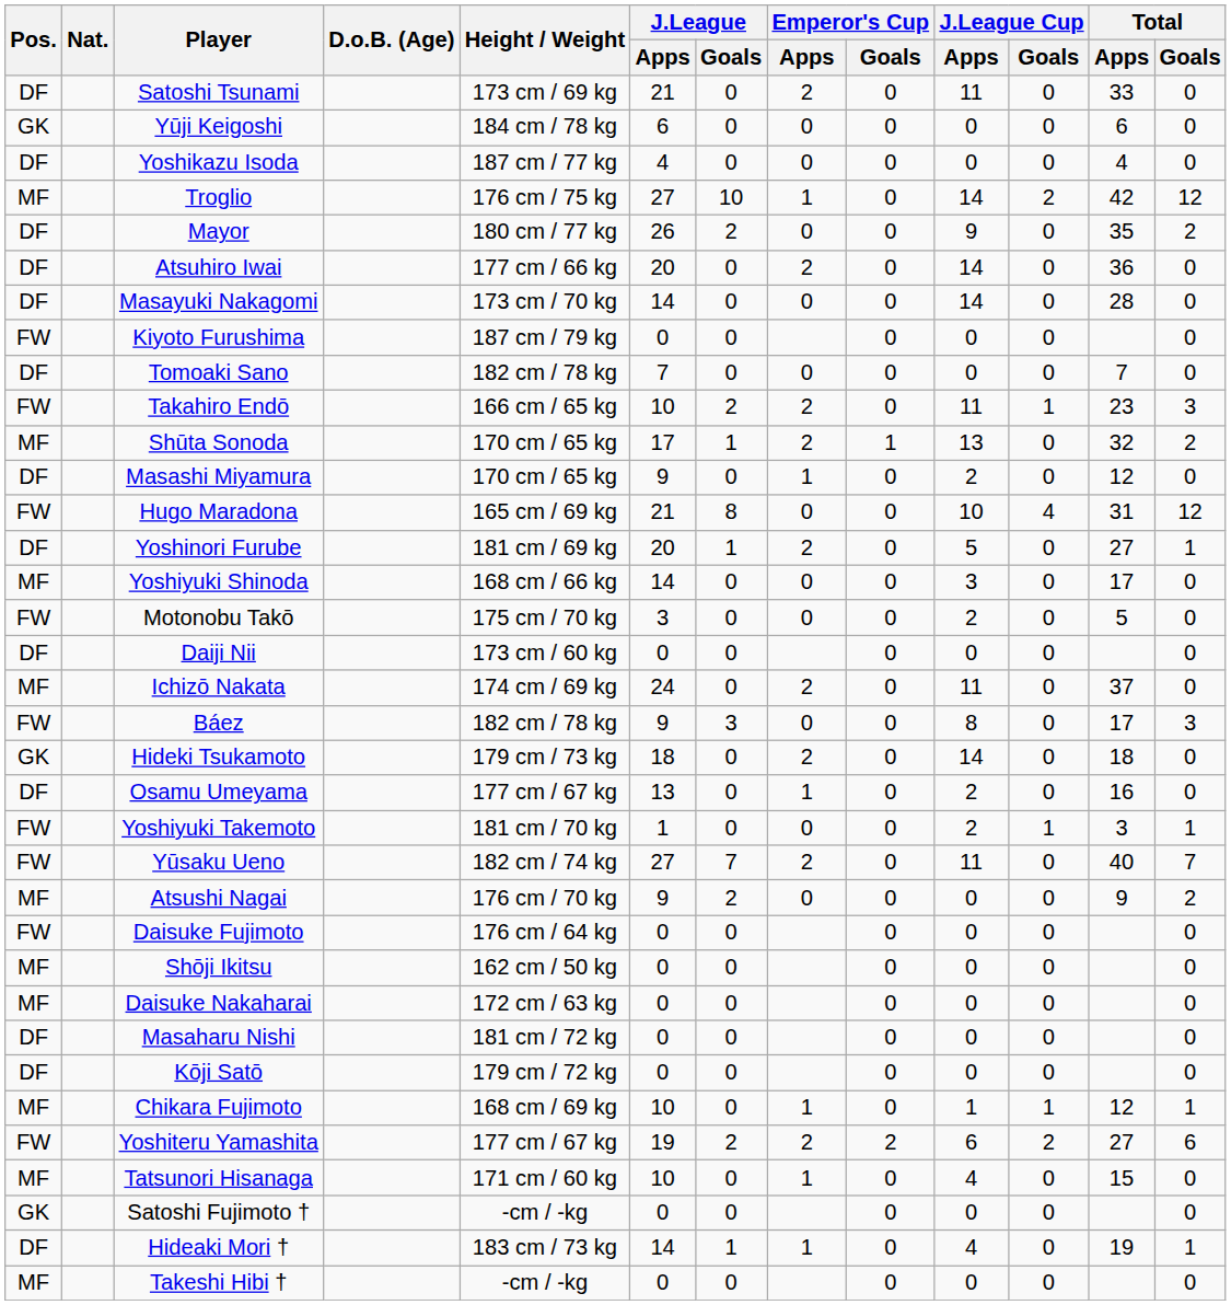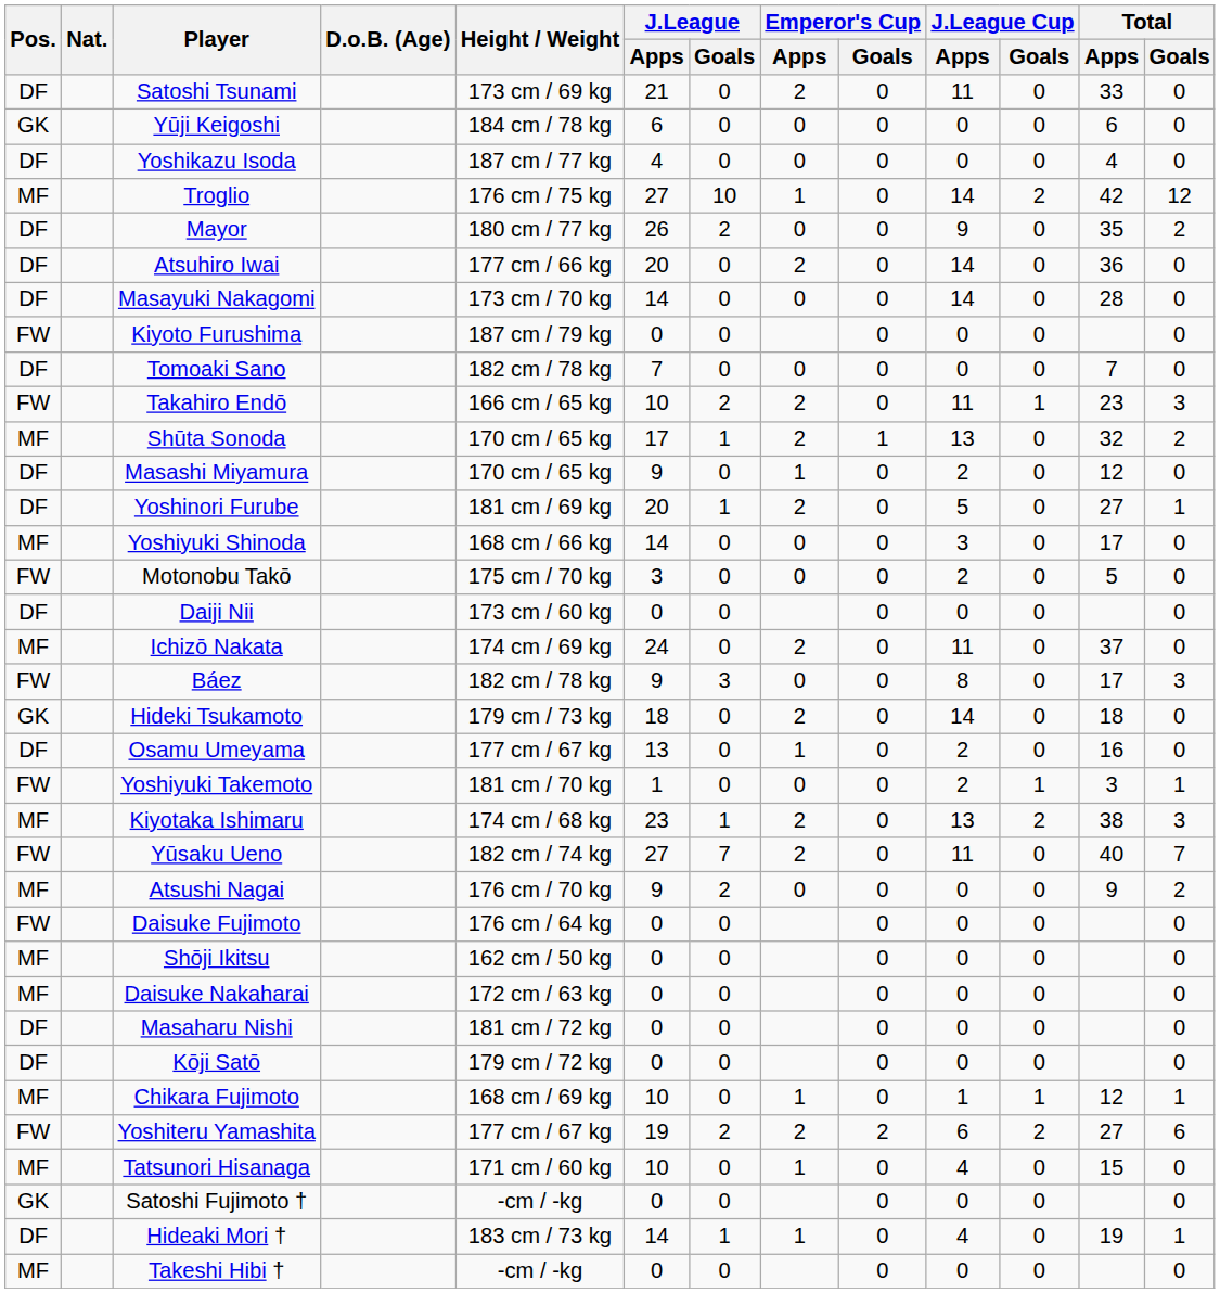 <table class="wikitable" style="text-align:center;">
 <tr>
 <th rowspan="2">Pos.</th>
 <th rowspan="2">Nat.</th>
 <th rowspan="2">Player</th>
 <th rowspan="2">D.o.B. (Age)</th>
 <th rowspan="2">Height / Weight</th>
 <th colspan="2"><a href='#'>J.League</a></th>
 <th colspan="2"><a href='#'>Emperor's Cup</a></th>
 <th colspan="2"><a href='#'>J.League Cup</a></th>
 <th colspan="2">Total</th>
 </tr>
 <tr>
 <th>Apps</th>
 <th>Goals</th>
 <th>Apps</th>
 <th>Goals</th>
 <th>Apps</th>
 <th>Goals</th>
 <th>Apps</th>
 <th>Goals</th>
 </tr>
 <tr>
 <td>DF</td>
 <td></td>
 <td><a href='#'>Satoshi Tsunami</a></td>
 <td></td>
 <td>173 cm / 69 kg</td>
 <td>21</td>
 <td>0</td>
 <td>2</td>
 <td>0</td>
 <td>11</td>
 <td>0</td>
 <td>33</td>
 <td>0</td>
 </tr>
 <tr>
 <td>GK</td>
 <td></td>
 <td><a href='#'>Yūji Keigoshi</a></td>
 <td></td>
 <td>184 cm / 78 kg</td>
 <td>6</td>
 <td>0</td>
 <td>0</td>
 <td>0</td>
 <td>0</td>
 <td>0</td>
 <td>6</td>
 <td>0</td>
 </tr>
 <tr>
 <td>DF</td>
 <td></td>
 <td><a href='#'>Yoshikazu Isoda</a></td>
 <td></td>
 <td>187 cm / 77 kg</td>
 <td>4</td>
 <td>0</td>
 <td>0</td>
 <td>0</td>
 <td>0</td>
 <td>0</td>
 <td>4</td>
 <td>0</td>
 </tr>
 <tr>
 <td>MF</td>
 <td></td>
 <td><a href='#'>Troglio</a></td>
 <td></td>
 <td>176 cm / 75 kg</td>
 <td>27</td>
 <td>10</td>
 <td>1</td>
 <td>0</td>
 <td>14</td>
 <td>2</td>
 <td>42</td>
 <td>12</td>
 </tr>
 <tr>
 <td>DF</td>
 <td></td>
 <td><a href='#'>Mayor</a></td>
 <td></td>
 <td>180 cm / 77 kg</td>
 <td>26</td>
 <td>2</td>
 <td>0</td>
 <td>0</td>
 <td>9</td>
 <td>0</td>
 <td>35</td>
 <td>2</td>
 </tr>
 <tr>
 <td>DF</td>
 <td></td>
 <td><a href='#'>Atsuhiro Iwai</a></td>
 <td></td>
 <td>177 cm / 66 kg</td>
 <td>20</td>
 <td>0</td>
 <td>2</td>
 <td>0</td>
 <td>14</td>
 <td>0</td>
 <td>36</td>
 <td>0</td>
 </tr>
 <tr>
 <td>DF</td>
 <td></td>
 <td><a href='#'>Masayuki Nakagomi</a></td>
 <td></td>
 <td>173 cm / 70 kg</td>
 <td>14</td>
 <td>0</td>
 <td>0</td>
 <td>0</td>
 <td>14</td>
 <td>0</td>
 <td>28</td>
 <td>0</td>
 </tr>
 <tr>
 <td>FW</td>
 <td></td>
 <td><a href='#'>Kiyoto Furushima</a></td>
 <td></td>
 <td>187 cm / 79 kg</td>
 <td>0</td>
 <td>0</td>
 <td></td>
 <td>0</td>
 <td>0</td>
 <td>0</td>
 <td></td>
 <td>0</td>
 </tr>
 <tr>
 <td>DF</td>
 <td></td>
 <td><a href='#'>Tomoaki Sano</a></td>
 <td></td>
 <td>182 cm / 78 kg</td>
 <td>7</td>
 <td>0</td>
 <td>0</td>
 <td>0</td>
 <td>0</td>
 <td>0</td>
 <td>7</td>
 <td>0</td>
 </tr>
 <tr>
 <td>FW</td>
 <td></td>
 <td><a href='#'>Takahiro Endō</a></td>
 <td></td>
 <td>166 cm / 65 kg</td>
 <td>10</td>
 <td>2</td>
 <td>2</td>
 <td>0</td>
 <td>11</td>
 <td>1</td>
 <td>23</td>
 <td>3</td>
 </tr>
 <tr>
 <td>MF</td>
 <td></td>
 <td><a href='#'>Shūta Sonoda</a></td>
 <td></td>
 <td>170 cm / 65 kg</td>
 <td>17</td>
 <td>1</td>
 <td>2</td>
 <td>1</td>
 <td>13</td>
 <td>0</td>
 <td>32</td>
 <td>2</td>
 </tr>
 <tr>
 <td>DF</td>
 <td></td>
 <td><a href='#'>Masashi Miyamura</a></td>
 <td></td>
 <td>170 cm / 65 kg</td>
 <td>9</td>
 <td>0</td>
 <td>1</td>
 <td>0</td>
 <td>2</td>
 <td>0</td>
 <td>12</td>
 <td>0</td>
 </tr>
 <tr>
-<td>FW</td>
-<td></td>
-<td><a href='#'>Hugo Maradona</a></td>
-<td></td>
-<td>165 cm / 69 kg</td>
-<td>21</td>
-<td>8</td>
-<td>0</td>
-<td>0</td>
-<td>10</td>
-<td>4</td>
-<td>31</td>
-<td>12</td>
-</tr>
-<tr>
 <td>DF</td>
 <td></td>
 <td><a href='#'>Yoshinori Furube</a></td>
 <td></td>
 <td>181 cm / 69 kg</td>
 <td>20</td>
 <td>1</td>
 <td>2</td>
 <td>0</td>
 <td>5</td>
 <td>0</td>
 <td>27</td>
 <td>1</td>
 </tr>
 <tr>
 <td>MF</td>
 <td></td>
 <td><a href='#'>Yoshiyuki Shinoda</a></td>
 <td></td>
 <td>168 cm / 66 kg</td>
 <td>14</td>
 <td>0</td>
 <td>0</td>
 <td>0</td>
 <td>3</td>
 <td>0</td>
 <td>17</td>
 <td>0</td>
 </tr>
 <tr>
 <td>FW</td>
 <td></td>
 <td>Motonobu Takō</td>
 <td></td>
 <td>175 cm / 70 kg</td>
 <td>3</td>
 <td>0</td>
 <td>0</td>
 <td>0</td>
 <td>2</td>
 <td>0</td>
 <td>5</td>
 <td>0</td>
 </tr>
 <tr>
 <td>DF</td>
 <td></td>
 <td><a href='#'>Daiji Nii</a></td>
 <td></td>
 <td>173 cm / 60 kg</td>
 <td>0</td>
 <td>0</td>
 <td></td>
 <td>0</td>
 <td>0</td>
 <td>0</td>
 <td></td>
 <td>0</td>
 </tr>
 <tr>
 <td>MF</td>
 <td></td>
 <td><a href='#'>Ichizō Nakata</a></td>
 <td></td>
 <td>174 cm / 69 kg</td>
 <td>24</td>
 <td>0</td>
 <td>2</td>
 <td>0</td>
 <td>11</td>
 <td>0</td>
 <td>37</td>
 <td>0</td>
 </tr>
 <tr>
 <td>FW</td>
 <td></td>
 <td><a href='#'>Báez</a></td>
 <td></td>
 <td>182 cm / 78 kg</td>
 <td>9</td>
 <td>3</td>
 <td>0</td>
 <td>0</td>
 <td>8</td>
 <td>0</td>
 <td>17</td>
 <td>3</td>
 </tr>
 <tr>
 <td>GK</td>
 <td></td>
 <td><a href='#'>Hideki Tsukamoto</a></td>
 <td></td>
 <td>179 cm / 73 kg</td>
 <td>18</td>
 <td>0</td>
 <td>2</td>
 <td>0</td>
 <td>14</td>
 <td>0</td>
 <td>18</td>
 <td>0</td>
 </tr>
 <tr>
 <td>DF</td>
 <td></td>
 <td><a href='#'>Osamu Umeyama</a></td>
 <td></td>
 <td>177 cm / 67 kg</td>
 <td>13</td>
 <td>0</td>
 <td>1</td>
 <td>0</td>
 <td>2</td>
 <td>0</td>
 <td>16</td>
 <td>0</td>
 </tr>
 <tr>
 <td>FW</td>
 <td></td>
 <td><a href='#'>Yoshiyuki Takemoto</a></td>
 <td></td>
 <td>181 cm / 70 kg</td>
 <td>1</td>
 <td>0</td>
 <td>0</td>
 <td>0</td>
 <td>2</td>
 <td>1</td>
 <td>3</td>
 <td>1</td>
+</tr>
+<tr>
+<td>MF</td>
+<td></td>
+<td><a href='#'>Kiyotaka Ishimaru</a></td>
+<td></td>
+<td>174 cm / 68 kg</td>
+<td>23</td>
+<td>1</td>
+<td>2</td>
+<td>0</td>
+<td>13</td>
+<td>2</td>
+<td>38</td>
+<td>3</td>
 </tr>
 <tr>
 <td>FW</td>
 <td></td>
 <td><a href='#'>Yūsaku Ueno</a></td>
 <td></td>
 <td>182 cm / 74 kg</td>
 <td>27</td>
 <td>7</td>
 <td>2</td>
 <td>0</td>
 <td>11</td>
 <td>0</td>
 <td>40</td>
 <td>7</td>
 </tr>
 <tr>
 <td>MF</td>
 <td></td>
 <td><a href='#'>Atsushi Nagai</a></td>
 <td></td>
 <td>176 cm / 70 kg</td>
 <td>9</td>
 <td>2</td>
 <td>0</td>
 <td>0</td>
 <td>0</td>
 <td>0</td>
 <td>9</td>
 <td>2</td>
 </tr>
 <tr>
 <td>FW</td>
 <td></td>
 <td><a href='#'>Daisuke Fujimoto</a></td>
 <td></td>
 <td>176 cm / 64 kg</td>
 <td>0</td>
 <td>0</td>
 <td></td>
 <td>0</td>
 <td>0</td>
 <td>0</td>
 <td></td>
 <td>0</td>
 </tr>
 <tr>
 <td>MF</td>
 <td></td>
 <td><a href='#'>Shōji Ikitsu</a></td>
 <td></td>
 <td>162 cm / 50 kg</td>
 <td>0</td>
 <td>0</td>
 <td></td>
 <td>0</td>
 <td>0</td>
 <td>0</td>
 <td></td>
 <td>0</td>
 </tr>
 <tr>
 <td>MF</td>
 <td></td>
 <td><a href='#'>Daisuke Nakaharai</a></td>
 <td></td>
 <td>172 cm / 63 kg</td>
 <td>0</td>
 <td>0</td>
 <td></td>
 <td>0</td>
 <td>0</td>
 <td>0</td>
 <td></td>
 <td>0</td>
 </tr>
 <tr>
 <td>DF</td>
 <td></td>
 <td><a href='#'>Masaharu Nishi</a></td>
 <td></td>
 <td>181 cm / 72 kg</td>
 <td>0</td>
 <td>0</td>
 <td></td>
 <td>0</td>
 <td>0</td>
 <td>0</td>
 <td></td>
 <td>0</td>
 </tr>
 <tr>
 <td>DF</td>
 <td></td>
 <td><a href='#'>Kōji Satō</a></td>
 <td></td>
 <td>179 cm / 72 kg</td>
 <td>0</td>
 <td>0</td>
 <td></td>
 <td>0</td>
 <td>0</td>
 <td>0</td>
 <td></td>
 <td>0</td>
 </tr>
 <tr>
 <td>MF</td>
 <td></td>
 <td><a href='#'>Chikara Fujimoto</a></td>
 <td></td>
 <td>168 cm / 69 kg</td>
 <td>10</td>
 <td>0</td>
 <td>1</td>
 <td>0</td>
 <td>1</td>
 <td>1</td>
 <td>12</td>
 <td>1</td>
 </tr>
 <tr>
 <td>FW</td>
 <td></td>
 <td><a href='#'>Yoshiteru Yamashita</a></td>
 <td></td>
 <td>177 cm / 67 kg</td>
 <td>19</td>
 <td>2</td>
 <td>2</td>
 <td>2</td>
 <td>6</td>
 <td>2</td>
 <td>27</td>
 <td>6</td>
 </tr>
 <tr>
 <td>MF</td>
 <td></td>
 <td><a href='#'>Tatsunori Hisanaga</a></td>
 <td></td>
 <td>171 cm / 60 kg</td>
 <td>10</td>
 <td>0</td>
 <td>1</td>
 <td>0</td>
 <td>4</td>
 <td>0</td>
 <td>15</td>
 <td>0</td>
 </tr>
 <tr>
 <td>GK</td>
 <td></td>
 <td>Satoshi Fujimoto †</td>
 <td></td>
 <td>-cm / -kg</td>
 <td>0</td>
 <td>0</td>
 <td></td>
 <td>0</td>
 <td>0</td>
 <td>0</td>
 <td></td>
 <td>0</td>
 </tr>
 <tr>
 <td>DF</td>
 <td></td>
 <td><a href='#'>Hideaki Mori</a> †</td>
 <td></td>
 <td>183 cm / 73 kg</td>
 <td>14</td>
 <td>1</td>
 <td>1</td>
 <td>0</td>
 <td>4</td>
 <td>0</td>
 <td>19</td>
 <td>1</td>
 </tr>
 <tr>
 <td>MF</td>
 <td></td>
 <td><a href='#'>Takeshi Hibi</a> †</td>
 <td></td>
 <td>-cm / -kg</td>
 <td>0</td>
 <td>0</td>
 <td></td>
 <td>0</td>
 <td>0</td>
 <td>0</td>
 <td></td>
 <td>0</td>
 </tr>
 </table>
